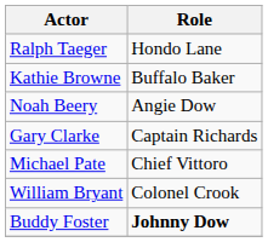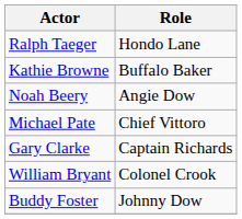 <table class="wikitable">
 <tr>
 <th>Actor</th>
 <th>Role</th>
 </tr>
 <tr>
 <td><a href='#'>Ralph Taeger</a></td>
 <td>Hondo Lane</td>
 </tr>
 <tr>
 <td><a href='#'>Kathie Browne</a></td>
 <td>Buffalo Baker</td>
 </tr>
 <tr>
 <td><a href='#'>Noah Beery</a></td>
 <td>Angie Dow</td>
 </tr>
 <tr>
+<td><a href='#'>Michael Pate</a></td>
+<td>Chief Vittoro</td>
+</tr>
+<tr>
 <td><a href='#'>Gary Clarke</a></td>
 <td>Captain Richards</td>
-</tr>
-<tr>
-<td><a href='#'>Michael Pate</a></td>
-<td>Chief Vittoro</td>
 </tr>
 <tr>
 <td><a href='#'>William Bryant</a></td>
 <td>Colonel Crook</td>
 </tr>
 <tr>
 <td><a href='#'>Buddy Foster</a></td>
-<td><strong>Johnny Dow</strong></td>
+<td>Johnny Dow</td>
 </tr>
 <tr>
 </tr>
 </table>
